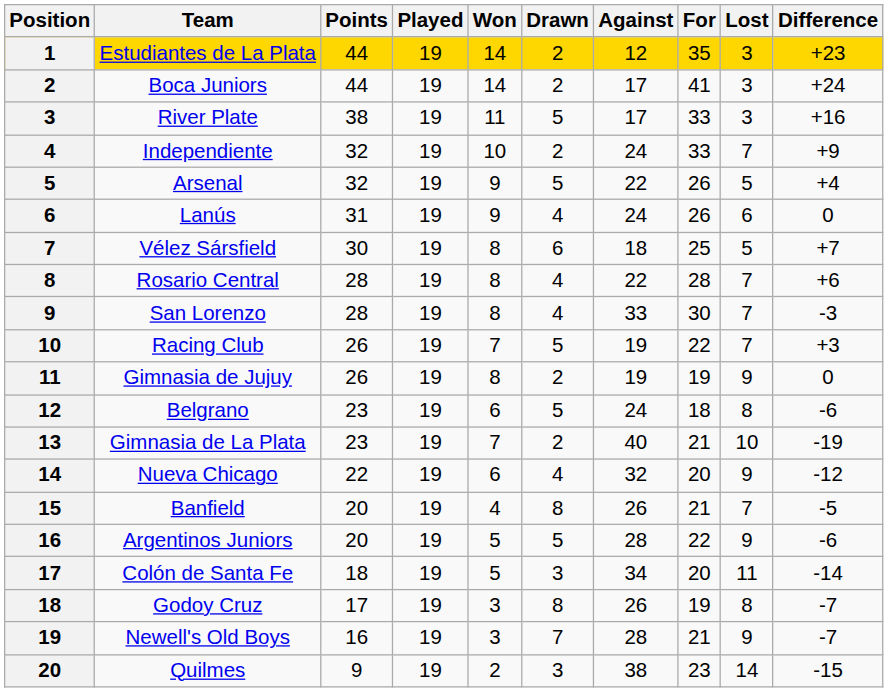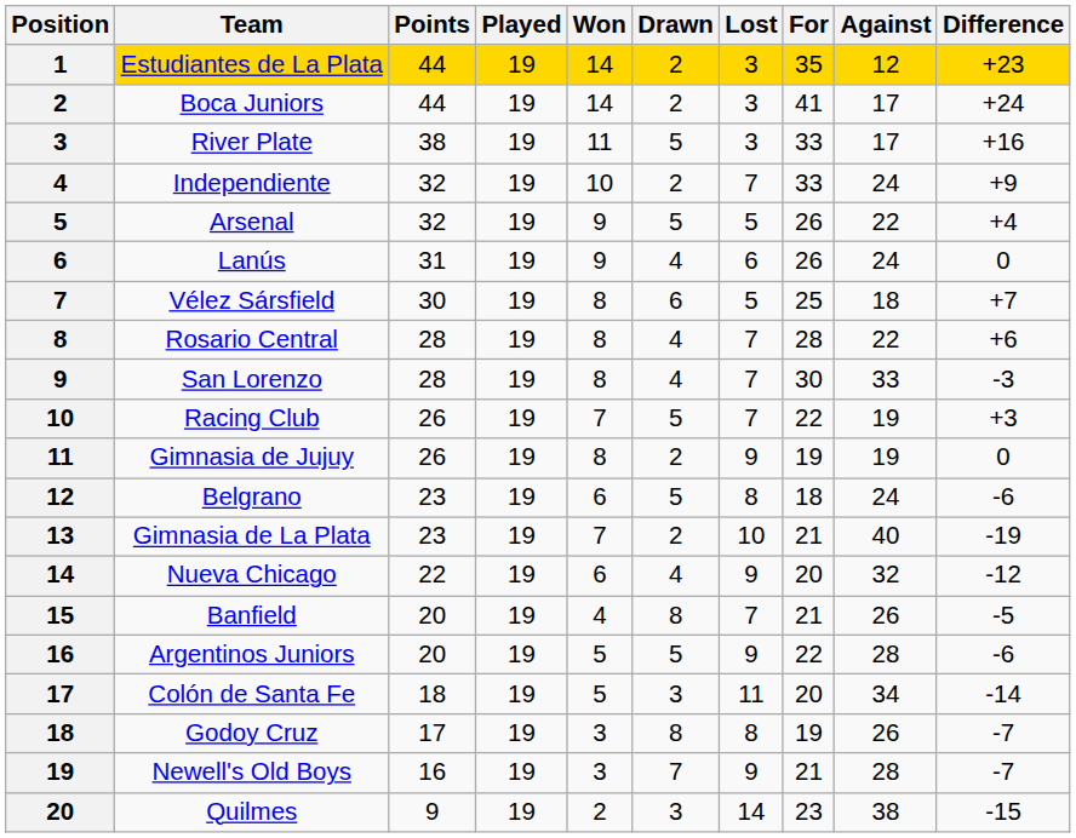 <table class="wikitable" style="text-align:center">
 <tr>
 <th>Position</th>
 <th>Team</th>
 <th>Points</th>
 <th>Played</th>
 <th>Won</th>
 <th>Drawn</th>
+<th>Lost</th>
+<th>For</th>
 <th>Against</th>
-<th>For</th>
-<th>Lost</th>
 <th>Difference</th>
 </tr>
 <tr bgcolor="gold">
 <th>1</th>
 <td><a href='#'>Estudiantes de La Plata</a></td>
 <td>44</td>
 <td>19</td>
 <td>14</td>
 <td>2</td>
+<td>3</td>
+<td>35</td>
 <td>12</td>
-<td>35</td>
-<td>3</td>
 <td>+23</td>
 </tr>
 <tr>
 <th>2</th>
 <td><a href='#'>Boca Juniors</a></td>
 <td>44</td>
 <td>19</td>
 <td>14</td>
 <td>2</td>
+<td>3</td>
+<td>41</td>
 <td>17</td>
-<td>41</td>
-<td>3</td>
 <td>+24</td>
 </tr>
 <tr>
 <th>3</th>
 <td><a href='#'>River Plate</a></td>
 <td>38</td>
 <td>19</td>
 <td>11</td>
 <td>5</td>
+<td>3</td>
+<td>33</td>
 <td>17</td>
-<td>33</td>
-<td>3</td>
 <td>+16</td>
 </tr>
 <tr>
 <th>4</th>
 <td><a href='#'>Independiente</a></td>
 <td>32</td>
 <td>19</td>
 <td>10</td>
 <td>2</td>
+<td>7</td>
+<td>33</td>
 <td>24</td>
-<td>33</td>
-<td>7</td>
 <td>+9</td>
 </tr>
 <tr>
 <th>5</th>
 <td><a href='#'>Arsenal</a></td>
 <td>32</td>
 <td>19</td>
 <td>9</td>
 <td>5</td>
+<td>5</td>
+<td>26</td>
 <td>22</td>
-<td>26</td>
-<td>5</td>
 <td>+4</td>
 </tr>
 <tr>
 <th>6</th>
 <td><a href='#'>Lanús</a></td>
 <td>31</td>
 <td>19</td>
 <td>9</td>
 <td>4</td>
+<td>6</td>
+<td>26</td>
 <td>24</td>
-<td>26</td>
-<td>6</td>
 <td>0</td>
 </tr>
 <tr>
 <th>7</th>
 <td><a href='#'>Vélez Sársfield</a></td>
 <td>30</td>
 <td>19</td>
 <td>8</td>
 <td>6</td>
+<td>5</td>
+<td>25</td>
 <td>18</td>
-<td>25</td>
-<td>5</td>
 <td>+7</td>
 </tr>
 <tr>
 <th>8</th>
 <td><a href='#'>Rosario Central</a></td>
 <td>28</td>
 <td>19</td>
 <td>8</td>
 <td>4</td>
+<td>7</td>
+<td>28</td>
 <td>22</td>
-<td>28</td>
-<td>7</td>
 <td>+6</td>
 </tr>
 <tr>
 <th>9</th>
 <td><a href='#'>San Lorenzo</a></td>
 <td>28</td>
 <td>19</td>
 <td>8</td>
 <td>4</td>
+<td>7</td>
+<td>30</td>
 <td>33</td>
-<td>30</td>
-<td>7</td>
 <td>-3</td>
 </tr>
 <tr>
 <th>10</th>
 <td><a href='#'>Racing Club</a></td>
 <td>26</td>
 <td>19</td>
 <td>7</td>
 <td>5</td>
+<td>7</td>
+<td>22</td>
 <td>19</td>
-<td>22</td>
-<td>7</td>
 <td>+3</td>
 </tr>
 <tr>
 <th>11</th>
 <td><a href='#'>Gimnasia de Jujuy</a></td>
 <td>26</td>
 <td>19</td>
 <td>8</td>
 <td>2</td>
+<td>9</td>
 <td>19</td>
 <td>19</td>
-<td>9</td>
 <td>0</td>
 </tr>
 <tr>
 <th>12</th>
 <td><a href='#'>Belgrano</a></td>
 <td>23</td>
 <td>19</td>
 <td>6</td>
 <td>5</td>
+<td>8</td>
+<td>18</td>
 <td>24</td>
-<td>18</td>
-<td>8</td>
 <td>-6</td>
 </tr>
 <tr>
 <th>13</th>
 <td><a href='#'>Gimnasia de La Plata</a></td>
 <td>23</td>
 <td>19</td>
 <td>7</td>
 <td>2</td>
+<td>10</td>
+<td>21</td>
 <td>40</td>
-<td>21</td>
-<td>10</td>
 <td>-19</td>
 </tr>
 <tr>
 <th>14</th>
 <td><a href='#'>Nueva Chicago</a></td>
 <td>22</td>
 <td>19</td>
 <td>6</td>
 <td>4</td>
+<td>9</td>
+<td>20</td>
 <td>32</td>
-<td>20</td>
-<td>9</td>
 <td>-12</td>
 </tr>
 <tr>
 <th>15</th>
 <td><a href='#'>Banfield</a></td>
 <td>20</td>
 <td>19</td>
 <td>4</td>
 <td>8</td>
+<td>7</td>
+<td>21</td>
 <td>26</td>
-<td>21</td>
-<td>7</td>
 <td>-5</td>
 </tr>
 <tr>
 <th>16</th>
 <td><a href='#'>Argentinos Juniors</a></td>
 <td>20</td>
 <td>19</td>
 <td>5</td>
 <td>5</td>
+<td>9</td>
+<td>22</td>
 <td>28</td>
-<td>22</td>
-<td>9</td>
 <td>-6</td>
 </tr>
 <tr>
 <th>17</th>
 <td><a href='#'>Colón de Santa Fe</a></td>
 <td>18</td>
 <td>19</td>
 <td>5</td>
 <td>3</td>
+<td>11</td>
+<td>20</td>
 <td>34</td>
-<td>20</td>
-<td>11</td>
 <td>-14</td>
 </tr>
 <tr>
 <th>18</th>
 <td><a href='#'>Godoy Cruz</a></td>
 <td>17</td>
 <td>19</td>
 <td>3</td>
 <td>8</td>
+<td>8</td>
+<td>19</td>
 <td>26</td>
-<td>19</td>
-<td>8</td>
 <td>-7</td>
 </tr>
 <tr>
 <th>19</th>
 <td><a href='#'>Newell's Old Boys</a></td>
 <td>16</td>
 <td>19</td>
 <td>3</td>
 <td>7</td>
+<td>9</td>
+<td>21</td>
 <td>28</td>
-<td>21</td>
-<td>9</td>
 <td>-7</td>
 </tr>
 <tr>
 <th>20</th>
 <td><a href='#'>Quilmes</a></td>
 <td>9</td>
 <td>19</td>
 <td>2</td>
 <td>3</td>
+<td>14</td>
+<td>23</td>
 <td>38</td>
-<td>23</td>
-<td>14</td>
 <td>-15</td>
 </tr>
 </table>
